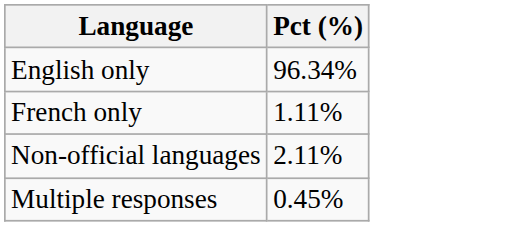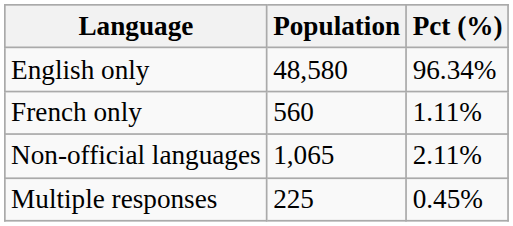 <table class="wikitable">
 <tr>
 <th>Language</th>
+<th>Population</th>
 <th>Pct (%)</th>
 </tr>
 <tr>
 <td>English only</td>
+<td>48,580</td>
 <td>96.34%</td>
 </tr>
 <tr>
 <td>French only</td>
+<td>560</td>
 <td>1.11%</td>
 </tr>
 <tr>
 <td>Non-official languages</td>
+<td>1,065</td>
 <td>2.11%</td>
 </tr>
 <tr>
 <td>Multiple responses</td>
+<td>225</td>
 <td>0.45%</td>
 </tr>
 </table>
